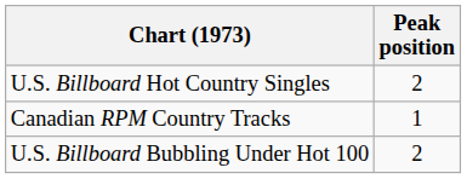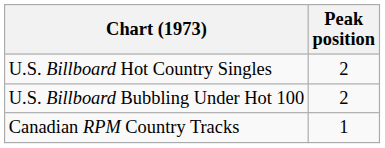 <table class="wikitable sortable">
 <tr>
 <th align="left">Chart (1973)</th>
 <th align="center">Peak<br>position</th>
 </tr>
 <tr>
 <td align="left">U.S. <em>Billboard</em> Hot Country Singles</td>
 <td align="center">2</td>
 </tr>
 <tr>
+<td align="left">U.S. <em>Billboard</em> Bubbling Under Hot 100</td>
+<td align="center">2</td>
+</tr>
+<tr>
 <td align="left">Canadian <em>RPM</em> Country Tracks</td>
 <td align="center">1</td>
 </tr>
-<tr>
-<td align="left">U.S. <em>Billboard</em> Bubbling Under Hot 100</td>
-<td align="center">2</td>
-</tr>
 </table>
